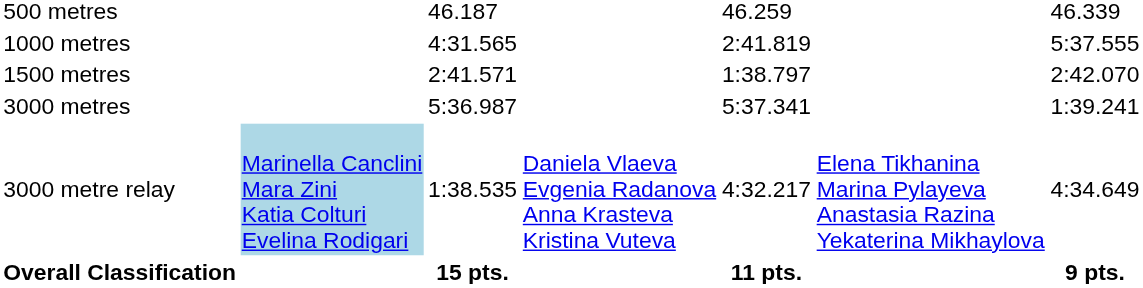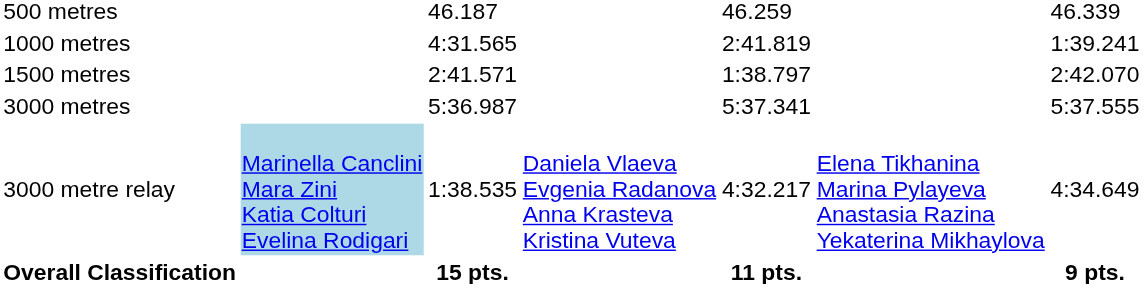 <table>
 <tr>
 <td>500 metres</td>
 <td></td>
 <td>46.187</td>
 <td></td>
 <td>46.259</td>
 <td></td>
 <td>46.339</td>
 </tr>
 <tr>
 <td>1000 metres</td>
 <td></td>
 <td>4:31.565</td>
 <td></td>
 <td>2:41.819</td>
 <td></td>
-<td>5:37.555</td>
+<td>1:39.241</td>
 </tr>
 <tr>
 <td>1500 metres</td>
 <td></td>
 <td>2:41.571</td>
 <td></td>
 <td>1:38.797</td>
 <td></td>
 <td>2:42.070</td>
 </tr>
 <tr>
 <td>3000 metres</td>
 <td></td>
 <td>5:36.987</td>
 <td></td>
 <td>5:37.341</td>
 <td></td>
-<td>1:39.241</td>
+<td>5:37.555</td>
 </tr>
 <tr>
 <td>3000 metre relay</td>
 <td valign=top style="background: lightblue;"><br><a href='#'>Marinella Canclini</a><br><a href='#'>Mara Zini</a><br><a href='#'>Katia Colturi</a><br><a href='#'>Evelina Rodigari</a></td>
 <td>1:38.535</td>
 <td valign=top><br><a href='#'>Daniela Vlaeva</a><br><a href='#'>Evgenia Radanova</a><br><a href='#'>Anna Krasteva</a><br><a href='#'>Kristina Vuteva</a></td>
 <td>4:32.217</td>
 <td valign=top><br><a href='#'>Elena Tikhanina</a><br><a href='#'>Marina Pylayeva</a><br><a href='#'>Anastasia Razina</a><br><a href='#'>Yekaterina Mikhaylova</a></td>
 <td>4:34.649</td>
 </tr>
 <tr>
 <th>Overall Classification</th>
 <th></th>
 <th>15 pts.</th>
 <th></th>
 <th>11 pts.</th>
 <th></th>
 <th>9 pts.</th>
 </tr>
 </table>
